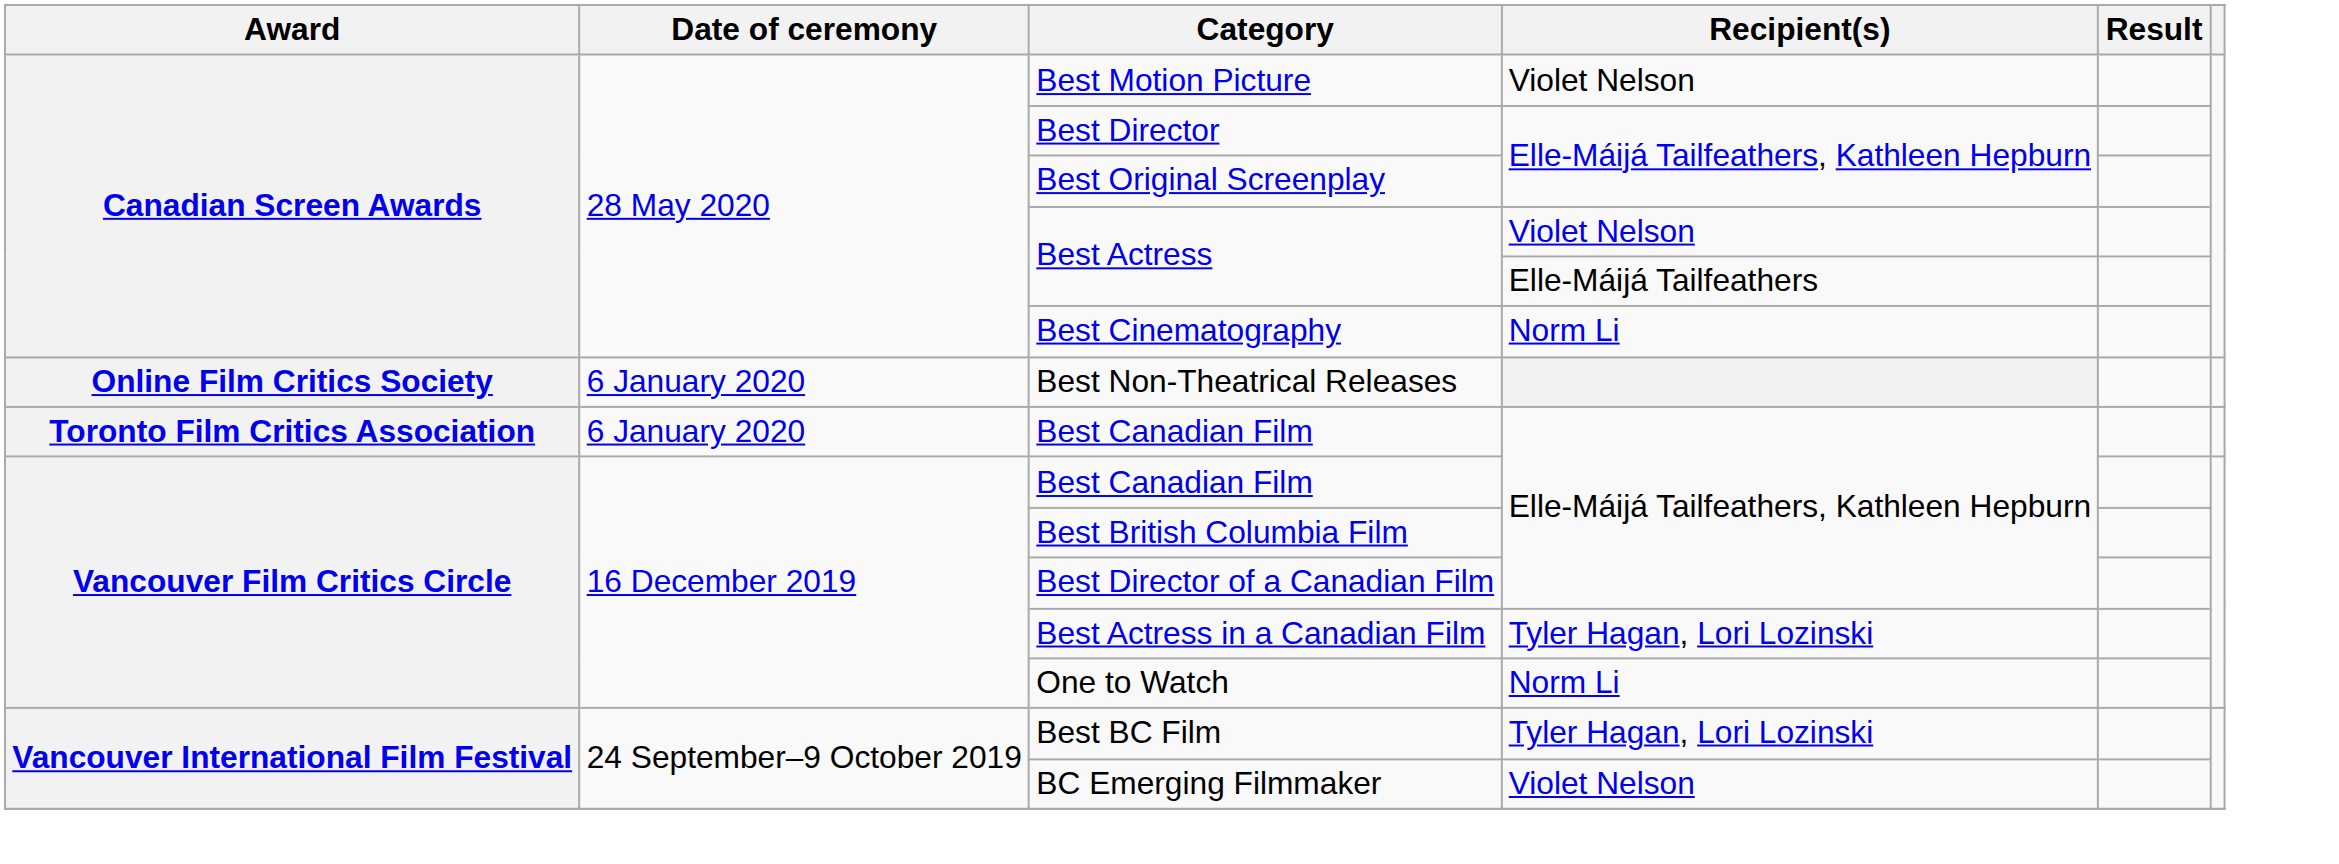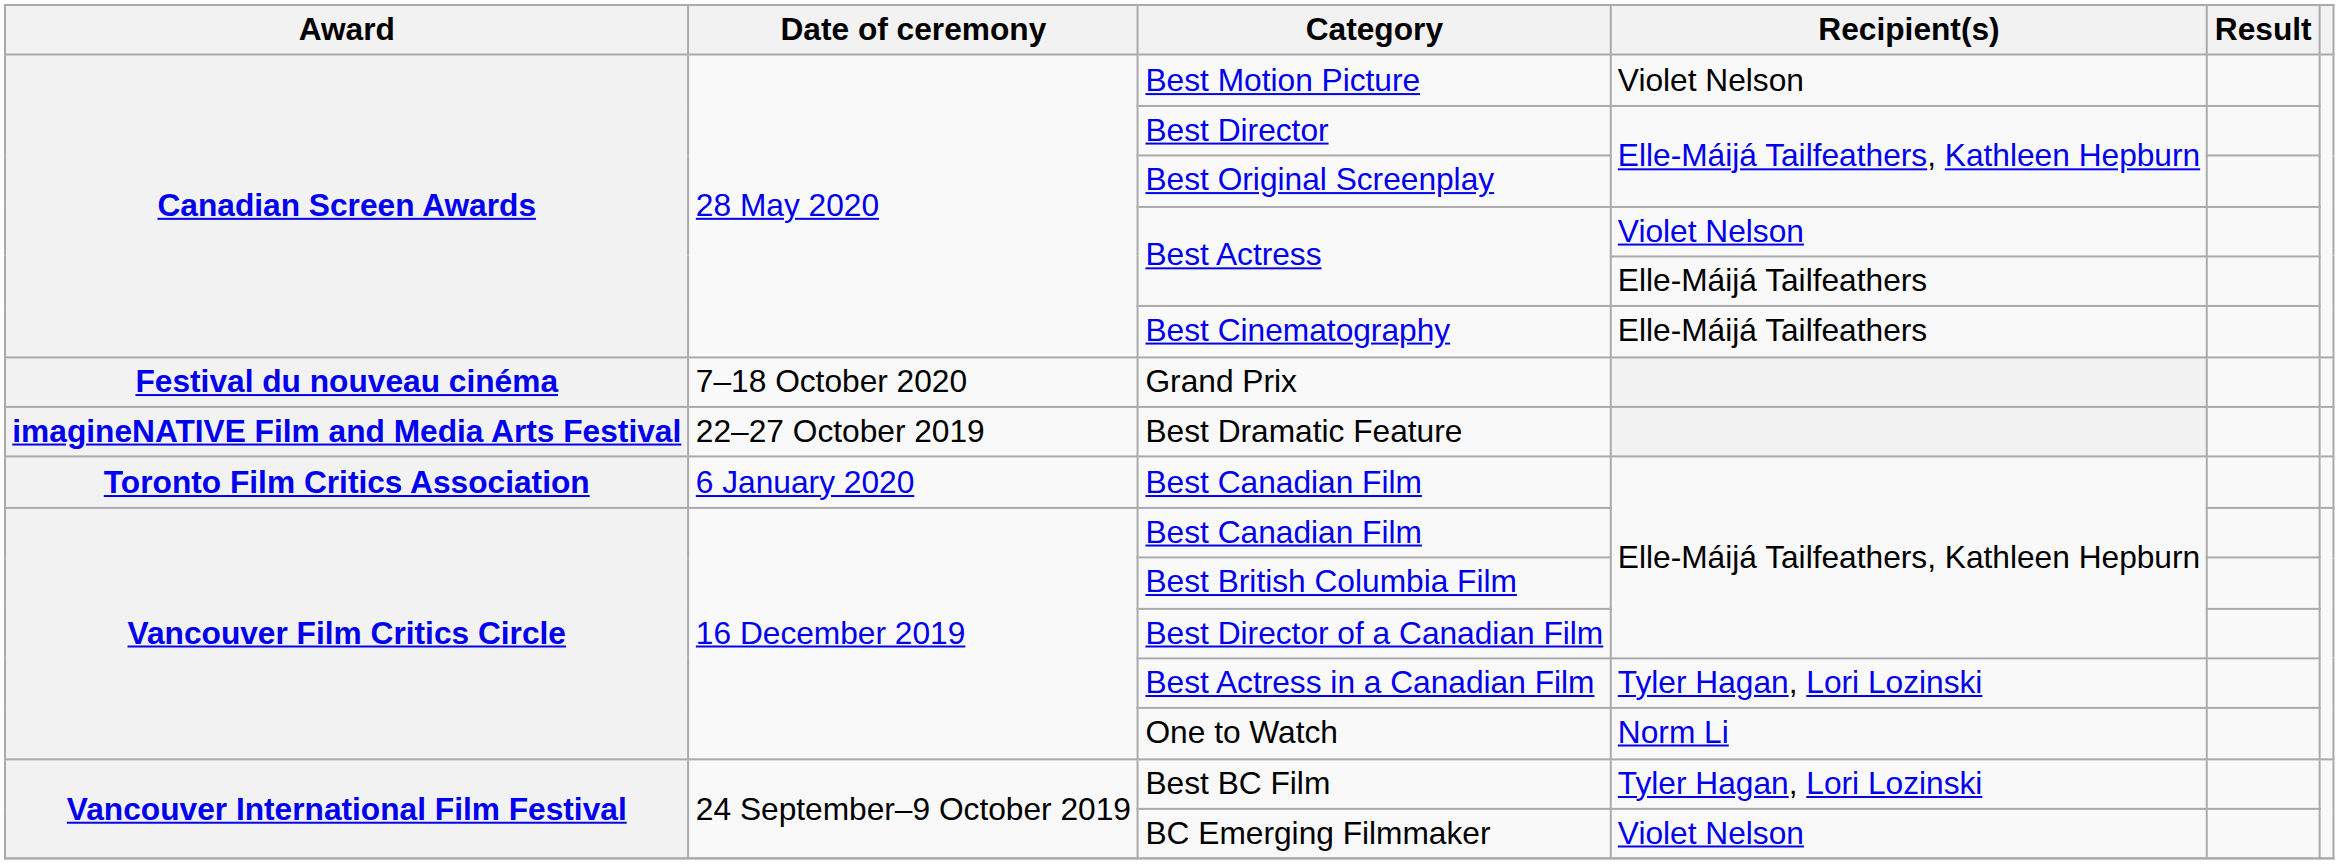 <table class="wikitable plainrowheaders sortable">
 <tr>
 <th scope="col">Award</th>
 <th scope="col">Date of ceremony</th>
 <th scope="col">Category</th>
 <th scope="col">Recipient(s)</th>
 <th scope="col">Result</th>
 <th scope="col" class="unsortable"></th>
 </tr>
 <tr>
 <th scope="row" rowspan=6><a href='#'>Canadian Screen Awards</a></th>
 <td rowspan="6"><a href='#'>28 May 2020</a></td>
 <td><a href='#'>Best Motion Picture</a></td>
 <td>Violet Nelson</td>
 <td></td>
 <td rowspan="6"></td>
 </tr>
 <tr>
 <td><a href='#'>Best Director</a></td>
 <td rowspan="2"><a href='#'>Elle-Máijá Tailfeathers</a>, <a href='#'>Kathleen Hepburn</a></td>
 <td></td>
 </tr>
 <tr>
 <td><a href='#'>Best Original Screenplay</a></td>
 <td></td>
 </tr>
 <tr>
 <td rowspan="2"><a href='#'>Best Actress</a></td>
 <td><a href='#'>Violet Nelson</a></td>
 <td></td>
 </tr>
 <tr>
 <td>Elle-Máijá Tailfeathers</td>
 <td></td>
 </tr>
 <tr>
 <td><a href='#'>Best Cinematography</a></td>
-<td><a href='#'>Norm Li</a></td>
+<td>Elle-Máijá Tailfeathers</td>
 <td></td>
 </tr>
 <tr>
-<th scope="row"><a href='#'>Online Film Critics Society</a></th>
-<td><a href='#'>6 January 2020</a></td>
-<td>Best Non-Theatrical Releases</td>
+<th scope="row"><a href='#'>Festival du nouveau cinéma</a></th>
+<td>7–18 October 2020</td>
+<td>Grand Prix</td>
+<th></th>
+<td></td>
+<td></td>
+</tr>
+<tr>
+<th scope="row"><a href='#'>imagineNATIVE Film and Media Arts Festival</a></th>
+<td>22–27 October 2019</td>
+<td>Best Dramatic Feature</td>
 <th></th>
 <td></td>
 <td></td>
 </tr>
 <tr>
 <th scope="row"><a href='#'>Toronto Film Critics Association</a></th>
 <td><a href='#'>6 January 2020</a></td>
 <td><a href='#'>Best Canadian Film</a></td>
 <td rowspan="4">Elle-Máijá Tailfeathers, Kathleen Hepburn</td>
 <td></td>
 <td></td>
 </tr>
 <tr>
 <th scope="row" rowspan=5><a href='#'>Vancouver Film Critics Circle</a></th>
 <td rowspan="5"><a href='#'>16 December 2019</a></td>
 <td><a href='#'>Best Canadian Film</a></td>
 <td></td>
 <td rowspan="5"></td>
 </tr>
 <tr>
 <td><a href='#'>Best British Columbia Film</a></td>
 <td></td>
 </tr>
 <tr>
 <td><a href='#'>Best Director of a Canadian Film</a></td>
 <td></td>
 </tr>
 <tr>
 <td><a href='#'>Best Actress in a Canadian Film</a></td>
 <td><a href='#'>Tyler Hagan</a>, <a href='#'>Lori Lozinski</a></td>
 <td></td>
 </tr>
 <tr>
 <td>One to Watch</td>
 <td><a href='#'>Norm Li</a></td>
 <td></td>
 </tr>
 <tr>
 <th scope="row" rowspan=2><a href='#'>Vancouver International Film Festival</a></th>
 <td rowspan="2">24 September–9 October 2019</td>
 <td>Best BC Film</td>
 <td><a href='#'>Tyler Hagan</a>, <a href='#'>Lori Lozinski</a></td>
 <td></td>
 <td rowspan="2"></td>
 </tr>
 <tr>
 <td>BC Emerging Filmmaker</td>
 <td><a href='#'>Violet Nelson</a></td>
 <td></td>
 </tr>
 <tr>
 </tr>
 </table>
